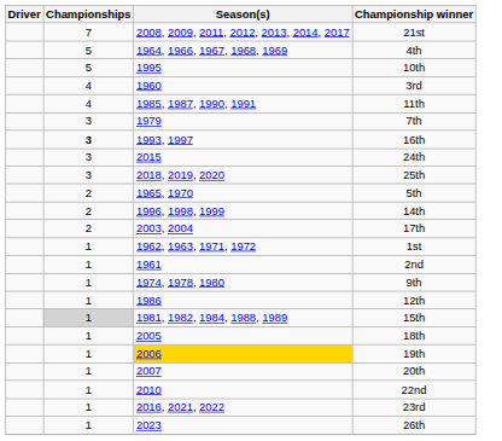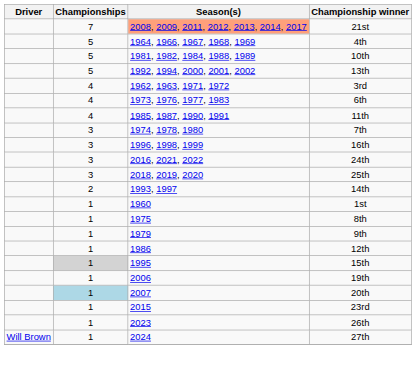 <table class="wikitable sortable" style="font-size: 85%">
 <tr>
 <th>Driver</th>
 <th>Championships</th>
 <th>Season(s)</th>
 <th>Championship winner</th>
 </tr>
 <tr>
 <td> </td>
 <td align="center">7</td>
-<td><a href='#'>2008</a>, <a href='#'>2009</a>, <a href='#'>2011</a>, <a href='#'>2012</a>, <a href='#'>2013</a>, <a href='#'>2014</a>, <a href='#'>2017</a></td>
+<td style="background: lightsalmon;"><a href='#'>2008</a>, <a href='#'>2009</a>, <a href='#'>2011</a>, <a href='#'>2012</a>, <a href='#'>2013</a>, <a href='#'>2014</a>, <a href='#'>2017</a></td>
 <td align="center">21st</td>
 </tr>
 <tr>
 <td> </td>
 <td align="center">5</td>
 <td><a href='#'>1964</a>, <a href='#'>1966</a>, <a href='#'>1967</a>, <a href='#'>1968</a>, <a href='#'>1969</a></td>
 <td align="center">4th</td>
 </tr>
 <tr>
 <td> </td>
 <td align="center">5</td>
-<td><a href='#'>1995</a></td>
+<td><a href='#'>1981</a>, <a href='#'>1982</a>, <a href='#'>1984</a>, <a href='#'>1988</a>, <a href='#'>1989</a></td>
 <td align="center">10th</td>
 </tr>
 <tr>
 <td> </td>
+<td align="center">5</td>
+<td><a href='#'>1992</a>, <a href='#'>1994</a>, <a href='#'>2000</a>, <a href='#'>2001</a>, <a href='#'>2002</a></td>
+<td align="center">13th</td>
+</tr>
+<tr>
+<td> </td>
 <td align="center">4</td>
-<td><a href='#'>1960</a></td>
+<td><a href='#'>1962</a>, <a href='#'>1963</a>, <a href='#'>1971</a>, <a href='#'>1972</a></td>
 <td align="center">3rd</td>
+</tr>
+<tr>
+<td> </td>
+<td align="center">4</td>
+<td><a href='#'>1973</a>, <a href='#'>1976</a>, <a href='#'>1977</a>, <a href='#'>1983</a></td>
+<td align="center">6th</td>
 </tr>
 <tr>
 <td> </td>
 <td align="center">4</td>
 <td><a href='#'>1985</a>, <a href='#'>1987</a>, <a href='#'>1990</a>, <a href='#'>1991</a></td>
 <td align="center">11th</td>
 </tr>
 <tr>
 <td> </td>
 <td align="center">3</td>
-<td><a href='#'>1979</a></td>
+<td><a href='#'>1974</a>, <a href='#'>1978</a>, <a href='#'>1980</a></td>
 <td align="center">7th</td>
 </tr>
 <tr>
 <td> </td>
-<td align="center"><strong>3</strong></td>
-<td><a href='#'>1993</a>, <a href='#'>1997</a></td>
+<td align="center">3</td>
+<td><a href='#'>1996</a>, <a href='#'>1998</a>, <a href='#'>1999</a></td>
 <td align="center">16th</td>
 </tr>
 <tr>
 <td> </td>
 <td align="center">3</td>
-<td><a href='#'>2015</a></td>
+<td><a href='#'>2016</a>, <a href='#'>2021</a>, <a href='#'>2022</a></td>
 <td align="center">24th</td>
 </tr>
 <tr>
 <td> </td>
 <td align="center">3</td>
 <td><a href='#'>2018</a>, <a href='#'>2019</a>, <a href='#'>2020</a></td>
 <td align="center">25th</td>
 </tr>
 <tr>
 <td> </td>
 <td align="center">2</td>
-<td><a href='#'>1965</a>, <a href='#'>1970</a></td>
-<td align="center">5th</td>
-</tr>
-<tr>
-<td> </td>
-<td align="center">2</td>
-<td><a href='#'>1996</a>, <a href='#'>1998</a>, <a href='#'>1999</a></td>
+<td><a href='#'>1993</a>, <a href='#'>1997</a></td>
 <td align="center">14th</td>
 </tr>
 <tr>
 <td> </td>
-<td align="center">2</td>
-<td><a href='#'>2003</a>, <a href='#'>2004</a></td>
-<td align="center">17th</td>
-</tr>
-<tr>
-<td> </td>
 <td align="center">1</td>
-<td><a href='#'>1962</a>, <a href='#'>1963</a>, <a href='#'>1971</a>, <a href='#'>1972</a></td>
+<td><a href='#'>1960</a></td>
 <td align="center">1st</td>
 </tr>
 <tr>
 <td> </td>
 <td align="center">1</td>
-<td><a href='#'>1961</a></td>
-<td align="center">2nd</td>
+<td><a href='#'>1975</a></td>
+<td align="center">8th</td>
 </tr>
 <tr>
 <td> </td>
 <td align="center">1</td>
-<td><a href='#'>1974</a>, <a href='#'>1978</a>, <a href='#'>1980</a></td>
+<td><a href='#'>1979</a></td>
 <td align="center">9th</td>
 </tr>
 <tr>
 <td> </td>
 <td align="center">1</td>
 <td><a href='#'>1986</a></td>
 <td align="center">12th</td>
 </tr>
 <tr>
 <td> </td>
 <td align="center" style="background: lightgrey;">1</td>
-<td><a href='#'>1981</a>, <a href='#'>1982</a>, <a href='#'>1984</a>, <a href='#'>1988</a>, <a href='#'>1989</a></td>
+<td><a href='#'>1995</a></td>
 <td align="center">15th</td>
 </tr>
 <tr>
 <td> </td>
 <td align="center">1</td>
-<td><a href='#'>2005</a></td>
-<td align="center">18th</td>
-</tr>
-<tr>
-<td> </td>
-<td align="center">1</td>
-<td style="background: gold;"><a href='#'>2006</a></td>
+<td><a href='#'>2006</a></td>
 <td align="center">19th</td>
 </tr>
 <tr>
 <td> </td>
-<td align="center">1</td>
+<td align="center" style="background: lightblue;">1</td>
 <td><a href='#'>2007</a></td>
 <td align="center">20th</td>
 </tr>
 <tr>
 <td> </td>
 <td align="center">1</td>
-<td><a href='#'>2010</a></td>
-<td align="center">22nd</td>
-</tr>
-<tr>
-<td> </td>
-<td align="center">1</td>
-<td><a href='#'>2016</a>, <a href='#'>2021</a>, <a href='#'>2022</a></td>
+<td><a href='#'>2015</a></td>
 <td align="center">23rd</td>
 </tr>
 <tr>
 <td> </td>
 <td align="center">1</td>
 <td><a href='#'>2023</a></td>
 <td align="center">26th</td>
 </tr>
 <tr>
+<td> <a href='#'>Will Brown</a></td>
+<td align="center">1</td>
+<td><a href='#'>2024</a></td>
+<td align="center">27th</td>
+</tr>
+<tr>
 </tr>
 </table>
